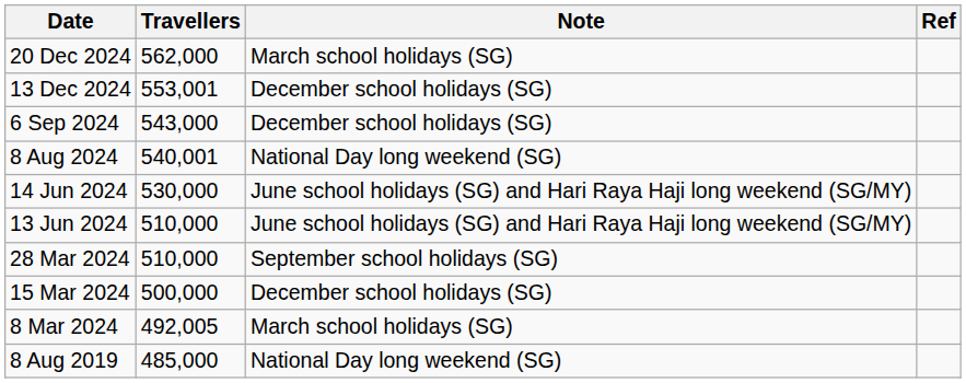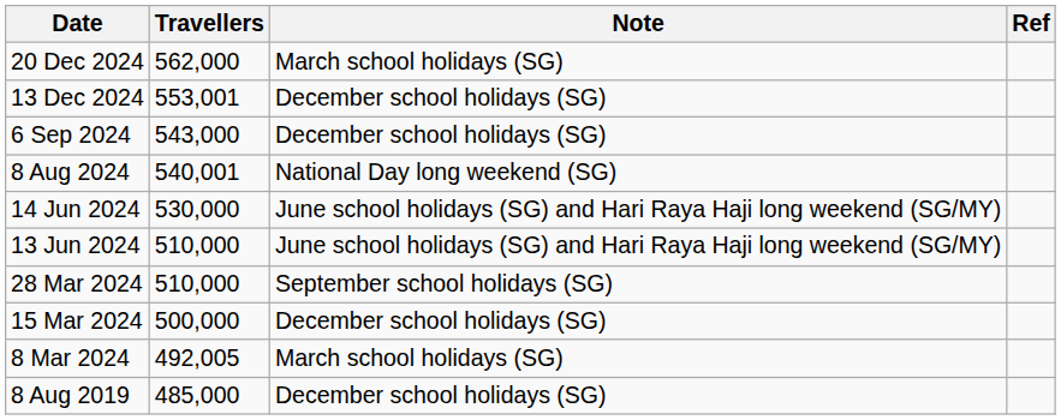 <table class="sortable wikitable">
 <tr>
 <th>Date</th>
 <th>Travellers</th>
 <th class="unsortable">Note</th>
 <th class="unsortable">Ref</th>
 </tr>
 <tr>
 <td>20 Dec 2024</td>
 <td>562,000</td>
 <td>March school holidays (SG)</td>
 <td></td>
 </tr>
 <tr>
 <td>13 Dec 2024</td>
 <td>553,001</td>
 <td>December school holidays (SG)</td>
 <td></td>
 </tr>
 <tr>
 <td>6 Sep 2024</td>
 <td>543,000</td>
 <td>December school holidays (SG)</td>
 <td></td>
 </tr>
 <tr>
 <td>8 Aug 2024</td>
 <td>540,001</td>
 <td>National Day long weekend (SG)</td>
 <td></td>
 </tr>
 <tr>
 <td>14 Jun 2024</td>
 <td>530,000</td>
 <td>June school holidays (SG) and Hari Raya Haji long weekend (SG/MY)</td>
 <td></td>
 </tr>
 <tr>
 <td>13 Jun 2024</td>
 <td>510,000</td>
 <td>June school holidays (SG) and Hari Raya Haji long weekend (SG/MY)</td>
 <td></td>
 </tr>
 <tr>
 <td>28 Mar 2024</td>
 <td>510,000</td>
 <td>September school holidays (SG)</td>
 <td></td>
 </tr>
 <tr>
 <td>15 Mar 2024</td>
 <td>500,000</td>
 <td>December school holidays (SG)</td>
 <td></td>
 </tr>
 <tr>
 <td>8 Mar 2024</td>
 <td>492,005</td>
 <td>March school holidays (SG)</td>
 <td></td>
 </tr>
 <tr>
 <td>8 Aug 2019</td>
 <td>485,000</td>
-<td>National Day long weekend (SG)</td>
+<td>December school holidays (SG)</td>
 <td></td>
 </tr>
 </table>
